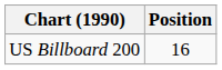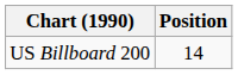 <table class="wikitable plainrowheaders">
 <tr>
 <th>Chart (1990)</th>
 <th>Position</th>
 </tr>
 <tr>
 <td>US <em>Billboard</em> 200</td>
-<td style="text-align:center;">16</td>
+<td style="text-align:center;">14</td>
 </tr>
 </table>
